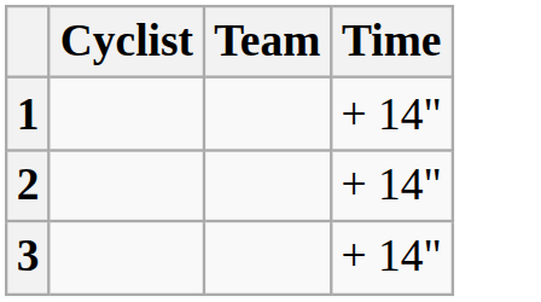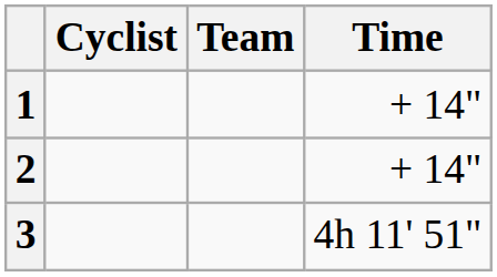 <table class=wikitable>
 <tr>
 <th></th>
 <th>Cyclist</th>
 <th>Team</th>
 <th>Time</th>
 </tr>
 <tr>
 <th>1</th>
 <td></td>
 <td></td>
 <td align="right">+ 14"</td>
 </tr>
 <tr>
 <th>2</th>
 <td></td>
 <td></td>
 <td align="right">+ 14"</td>
 </tr>
 <tr>
 <th>3</th>
 <td></td>
 <td></td>
-<td align="right">+ 14"</td>
+<td align="right">4h 11' 51"</td>
 </tr>
 </table>
